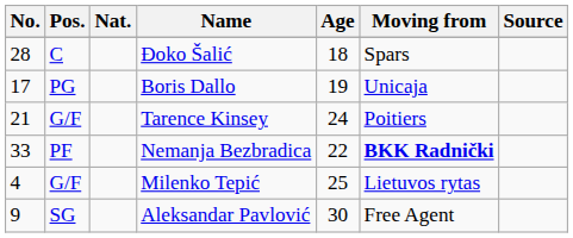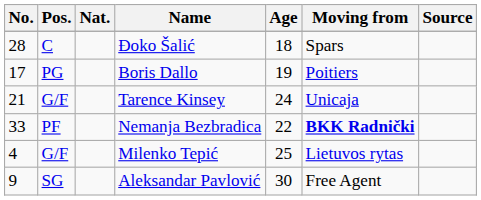 <table class="wikitable">
 <tr>
 <th>No.</th>
 <th>Pos.</th>
 <th>Nat.</th>
 <th>Name</th>
 <th>Age</th>
 <th>Moving from</th>
 <th>Source</th>
 </tr>
 <tr>
 </tr>
 <tr>
 <td>28</td>
 <td><a href='#'>C</a></td>
 <td></td>
 <td><a href='#'>Đoko Šalić</a></td>
 <td align=center>18</td>
 <td> Spars</td>
 <td align=center></td>
 </tr>
 <tr>
 <td>17</td>
 <td><a href='#'>PG</a></td>
 <td></td>
 <td><a href='#'>Boris Dallo</a></td>
 <td align=center>19</td>
-<td> <a href='#'>Unicaja</a></td>
+<td> <a href='#'>Poitiers</a></td>
 <td align=center></td>
 </tr>
 <tr>
 <td>21</td>
 <td><a href='#'>G/F</a></td>
 <td></td>
 <td><a href='#'>Tarence Kinsey</a></td>
 <td align=center>24</td>
-<td> <a href='#'>Poitiers</a></td>
+<td> <a href='#'>Unicaja</a></td>
 <td align=center></td>
 </tr>
 <tr>
 <td>33</td>
 <td><a href='#'>PF</a></td>
 <td></td>
 <td><a href='#'>Nemanja Bezbradica</a></td>
 <td align=center>22</td>
 <td><strong> <a href='#'>BKK Radnički</a></strong></td>
 <td align=center></td>
 </tr>
 <tr>
 <td>4</td>
 <td><a href='#'>G/F</a></td>
 <td></td>
 <td><a href='#'>Milenko Tepić</a></td>
 <td align=center>25</td>
 <td> <a href='#'>Lietuvos rytas</a></td>
 <td align=center></td>
 </tr>
 <tr>
 <td>9</td>
 <td><a href='#'>SG</a></td>
 <td></td>
 <td><a href='#'>Aleksandar Pavlović</a></td>
 <td align=center>30</td>
 <td>Free Agent</td>
 <td align=center></td>
 </tr>
 </table>
